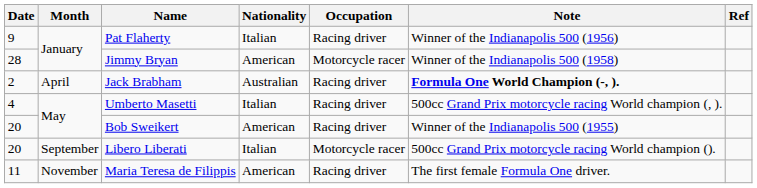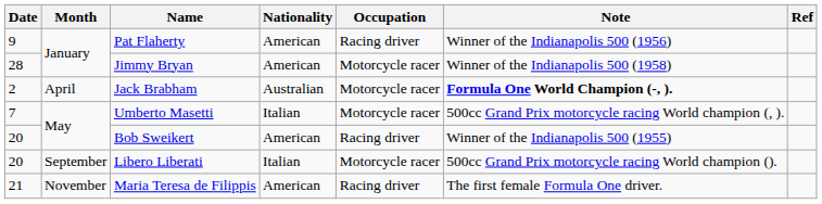 <table class="wikitable" style="font-size:85%;">
 <tr>
 <th>Date</th>
 <th>Month</th>
 <th>Name</th>
 <th>Nationality</th>
 <th>Occupation</th>
 <th>Note</th>
 <th>Ref</th>
 </tr>
 <tr>
 <td>9</td>
 <td rowspan=2>January</td>
 <td><a href='#'>Pat Flaherty</a></td>
-<td>Italian</td>
+<td>American</td>
 <td>Racing driver</td>
 <td>Winner of the <a href='#'>Indianapolis 500</a> (<a href='#'>1956</a>)</td>
 <td></td>
 </tr>
 <tr>
 <td>28</td>
 <td><a href='#'>Jimmy Bryan</a></td>
 <td>American</td>
 <td>Motorcycle racer</td>
 <td>Winner of the <a href='#'>Indianapolis 500</a> (<a href='#'>1958</a>)</td>
 <td></td>
 </tr>
 <tr>
 <td>2</td>
 <td>April</td>
 <td><a href='#'>Jack Brabham</a></td>
 <td>Australian</td>
-<td>Racing driver</td>
+<td>Motorcycle racer</td>
 <td><strong><a href='#'>Formula One</a> World Champion (-, ).</strong></td>
 <td></td>
 </tr>
 <tr>
-<td>4</td>
+<td>7</td>
 <td rowspan=2>May</td>
 <td><a href='#'>Umberto Masetti</a></td>
 <td>Italian</td>
-<td>Racing driver</td>
+<td>Motorcycle racer</td>
 <td>500cc <a href='#'>Grand Prix motorcycle racing</a> World champion (, ).</td>
 <td></td>
 </tr>
 <tr>
 <td>20</td>
 <td><a href='#'>Bob Sweikert</a></td>
 <td>American</td>
 <td>Racing driver</td>
 <td>Winner of the <a href='#'>Indianapolis 500</a> (<a href='#'>1955</a>)</td>
 <td></td>
 </tr>
 <tr>
 <td>20</td>
 <td>September</td>
 <td><a href='#'>Libero Liberati</a></td>
 <td>Italian</td>
 <td>Motorcycle racer</td>
 <td>500cc <a href='#'>Grand Prix motorcycle racing</a> World champion ().</td>
 <td></td>
 </tr>
 <tr>
-<td>11</td>
+<td>21</td>
 <td>November</td>
 <td><a href='#'>Maria Teresa de Filippis</a></td>
 <td>American</td>
 <td>Racing driver</td>
 <td>The first female <a href='#'>Formula One</a> driver.</td>
 <td></td>
 </tr>
 </table>
